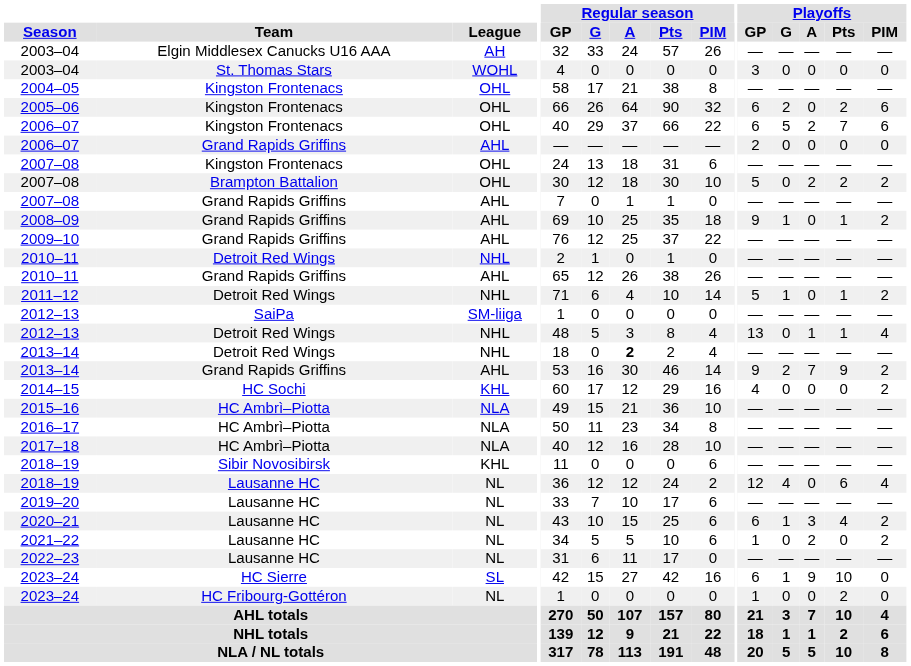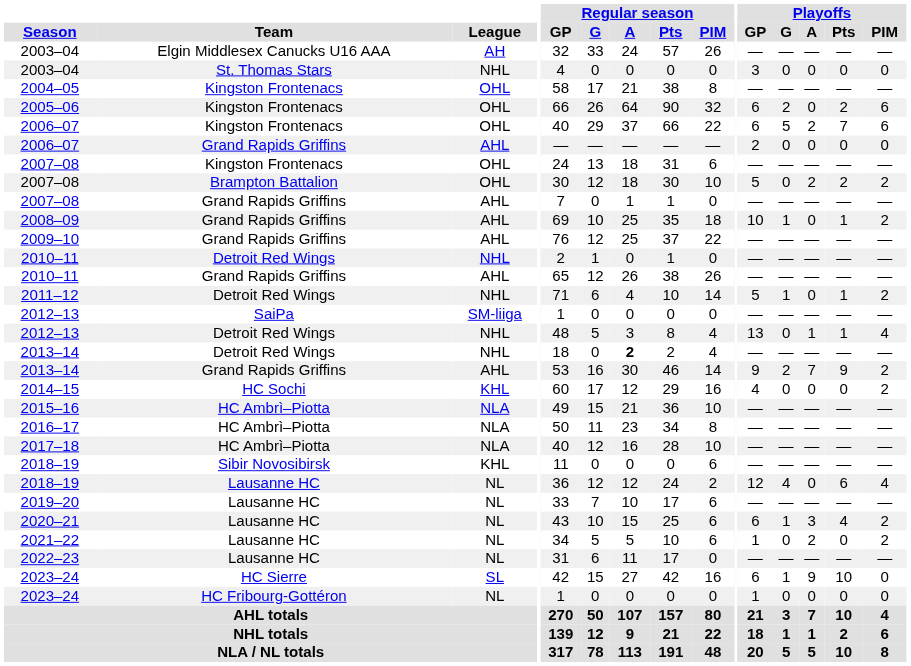 <table border="0" cellpadding="1" cellspacing="0" style="text-align:center; width:60em">
 <tr bgcolor="#e0e0e0">
 <th colspan="3" bgcolor="#ffffff"></th>
 <th rowspan="99" bgcolor="#ffffff"></th>
 <th colspan="5"><a href='#'>Regular season</a></th>
 <th rowspan="99" bgcolor="#ffffff"></th>
 <th colspan="5"><a href='#'>Playoffs</a></th>
 </tr>
 <tr bgcolor="#e0e0e0">
 <th><a href='#'>Season</a></th>
 <th>Team</th>
 <th>League</th>
 <th>GP</th>
 <th><a href='#'>G</a></th>
 <th><a href='#'>A</a></th>
 <th><a href='#'>Pts</a></th>
 <th><a href='#'>PIM</a></th>
 <th>GP</th>
 <th>G</th>
 <th>A</th>
 <th>Pts</th>
 <th>PIM</th>
 </tr>
 <tr>
 <td>2003–04</td>
 <td>Elgin Middlesex Canucks U16 AAA</td>
 <td><a href='#'>AH</a></td>
 <td>32</td>
 <td>33</td>
 <td>24</td>
 <td>57</td>
 <td>26</td>
 <td>—</td>
 <td>—</td>
 <td>—</td>
 <td>—</td>
 <td>—</td>
 </tr>
 <tr bgcolor="#f0f0f0">
 <td>2003–04</td>
 <td><a href='#'>St. Thomas Stars</a></td>
-<td><a href='#'>WOHL</a></td>
+<td>NHL</td>
 <td>4</td>
 <td>0</td>
 <td>0</td>
 <td>0</td>
 <td>0</td>
 <td>3</td>
 <td>0</td>
 <td>0</td>
 <td>0</td>
 <td>0</td>
 </tr>
 <tr>
 <td><a href='#'>2004–05</a></td>
 <td><a href='#'>Kingston Frontenacs</a></td>
 <td><a href='#'>OHL</a></td>
 <td>58</td>
 <td>17</td>
 <td>21</td>
 <td>38</td>
 <td>8</td>
 <td>—</td>
 <td>—</td>
 <td>—</td>
 <td>—</td>
 <td>—</td>
 </tr>
 <tr bgcolor="#f0f0f0">
 <td><a href='#'>2005–06</a></td>
 <td>Kingston Frontenacs</td>
 <td>OHL</td>
 <td>66</td>
 <td>26</td>
 <td>64</td>
 <td>90</td>
 <td>32</td>
 <td>6</td>
 <td>2</td>
 <td>0</td>
 <td>2</td>
 <td>6</td>
 </tr>
 <tr>
 <td><a href='#'>2006–07</a></td>
 <td>Kingston Frontenacs</td>
 <td>OHL</td>
 <td>40</td>
 <td>29</td>
 <td>37</td>
 <td>66</td>
 <td>22</td>
 <td>6</td>
 <td>5</td>
 <td>2</td>
 <td>7</td>
 <td>6</td>
 </tr>
 <tr bgcolor="#f0f0f0">
 <td><a href='#'>2006–07</a></td>
 <td><a href='#'>Grand Rapids Griffins</a></td>
 <td><a href='#'>AHL</a></td>
 <td>—</td>
 <td>—</td>
 <td>—</td>
 <td>—</td>
 <td>—</td>
 <td>2</td>
 <td>0</td>
 <td>0</td>
 <td>0</td>
 <td>0</td>
 </tr>
 <tr>
 <td><a href='#'>2007–08</a></td>
 <td>Kingston Frontenacs</td>
 <td>OHL</td>
 <td>24</td>
 <td>13</td>
 <td>18</td>
 <td>31</td>
 <td>6</td>
 <td>—</td>
 <td>—</td>
 <td>—</td>
 <td>—</td>
 <td>—</td>
 </tr>
 <tr bgcolor="#f0f0f0">
 <td>2007–08</td>
 <td><a href='#'>Brampton Battalion</a></td>
 <td>OHL</td>
 <td>30</td>
 <td>12</td>
 <td>18</td>
 <td>30</td>
 <td>10</td>
 <td>5</td>
 <td>0</td>
 <td>2</td>
 <td>2</td>
 <td>2</td>
 </tr>
 <tr>
 <td><a href='#'>2007–08</a></td>
 <td>Grand Rapids Griffins</td>
 <td>AHL</td>
 <td>7</td>
 <td>0</td>
 <td>1</td>
 <td>1</td>
 <td>0</td>
 <td>—</td>
 <td>—</td>
 <td>—</td>
 <td>—</td>
 <td>—</td>
 </tr>
 <tr bgcolor="#f0f0f0">
 <td><a href='#'>2008–09</a></td>
 <td>Grand Rapids Griffins</td>
 <td>AHL</td>
 <td>69</td>
 <td>10</td>
 <td>25</td>
 <td>35</td>
 <td>18</td>
-<td>9</td>
+<td>10</td>
 <td>1</td>
 <td>0</td>
 <td>1</td>
 <td>2</td>
 </tr>
 <tr>
 <td><a href='#'>2009–10</a></td>
 <td>Grand Rapids Griffins</td>
 <td>AHL</td>
 <td>76</td>
 <td>12</td>
 <td>25</td>
 <td>37</td>
 <td>22</td>
 <td>—</td>
 <td>—</td>
 <td>—</td>
 <td>—</td>
 <td>—</td>
 </tr>
 <tr bgcolor="#f0f0f0">
 <td><a href='#'>2010–11</a></td>
 <td><a href='#'>Detroit Red Wings</a></td>
 <td><a href='#'>NHL</a></td>
 <td>2</td>
 <td>1</td>
 <td>0</td>
 <td>1</td>
 <td>0</td>
 <td>—</td>
 <td>—</td>
 <td>—</td>
 <td>—</td>
 <td>—</td>
 </tr>
 <tr>
 <td><a href='#'>2010–11</a></td>
 <td>Grand Rapids Griffins</td>
 <td>AHL</td>
 <td>65</td>
 <td>12</td>
 <td>26</td>
 <td>38</td>
 <td>26</td>
 <td>—</td>
 <td>—</td>
 <td>—</td>
 <td>—</td>
 <td>—</td>
 </tr>
 <tr bgcolor="#f0f0f0">
 <td><a href='#'>2011–12</a></td>
 <td>Detroit Red Wings</td>
 <td>NHL</td>
 <td>71</td>
 <td>6</td>
 <td>4</td>
 <td>10</td>
 <td>14</td>
 <td>5</td>
 <td>1</td>
 <td>0</td>
 <td>1</td>
 <td>2</td>
 </tr>
 <tr>
 <td><a href='#'>2012–13</a></td>
 <td><a href='#'>SaiPa</a></td>
 <td><a href='#'>SM-liiga</a></td>
 <td>1</td>
 <td>0</td>
 <td>0</td>
 <td>0</td>
 <td>0</td>
 <td>—</td>
 <td>—</td>
 <td>—</td>
 <td>—</td>
 <td>—</td>
 </tr>
 <tr bgcolor="#f0f0f0">
 <td><a href='#'>2012–13</a></td>
 <td>Detroit Red Wings</td>
 <td>NHL</td>
 <td>48</td>
 <td>5</td>
 <td>3</td>
 <td>8</td>
 <td>4</td>
 <td>13</td>
 <td>0</td>
 <td>1</td>
 <td>1</td>
 <td>4</td>
 </tr>
 <tr>
 <td><a href='#'>2013–14</a></td>
 <td>Detroit Red Wings</td>
 <td>NHL</td>
 <td>18</td>
 <td>0</td>
 <td><strong>2</strong></td>
 <td>2</td>
 <td>4</td>
 <td>—</td>
 <td>—</td>
 <td>—</td>
 <td>—</td>
 <td>—</td>
 </tr>
 <tr bgcolor="#f0f0f0">
 <td><a href='#'>2013–14</a></td>
 <td>Grand Rapids Griffins</td>
 <td>AHL</td>
 <td>53</td>
 <td>16</td>
 <td>30</td>
 <td>46</td>
 <td>14</td>
 <td>9</td>
 <td>2</td>
 <td>7</td>
 <td>9</td>
 <td>2</td>
 </tr>
 <tr>
 <td><a href='#'>2014–15</a></td>
 <td><a href='#'>HC Sochi</a></td>
 <td><a href='#'>KHL</a></td>
 <td>60</td>
 <td>17</td>
 <td>12</td>
 <td>29</td>
 <td>16</td>
 <td>4</td>
 <td>0</td>
 <td>0</td>
 <td>0</td>
 <td>2</td>
 </tr>
 <tr bgcolor="#f0f0f0">
 <td><a href='#'>2015–16</a></td>
 <td><a href='#'>HC Ambrì–Piotta</a></td>
 <td><a href='#'>NLA</a></td>
 <td>49</td>
 <td>15</td>
 <td>21</td>
 <td>36</td>
 <td>10</td>
 <td>—</td>
 <td>—</td>
 <td>—</td>
 <td>—</td>
 <td>—</td>
 </tr>
 <tr>
 <td><a href='#'>2016–17</a></td>
 <td>HC Ambrì–Piotta</td>
 <td>NLA</td>
 <td>50</td>
 <td>11</td>
 <td>23</td>
 <td>34</td>
 <td>8</td>
 <td>—</td>
 <td>—</td>
 <td>—</td>
 <td>—</td>
 <td>—</td>
 </tr>
 <tr bgcolor="#f0f0f0">
 <td><a href='#'>2017–18</a></td>
 <td>HC Ambrì–Piotta</td>
 <td>NLA</td>
 <td>40</td>
 <td>12</td>
 <td>16</td>
 <td>28</td>
 <td>10</td>
 <td>—</td>
 <td>—</td>
 <td>—</td>
 <td>—</td>
 <td>—</td>
 </tr>
 <tr>
 <td><a href='#'>2018–19</a></td>
 <td><a href='#'>Sibir Novosibirsk</a></td>
 <td>KHL</td>
 <td>11</td>
 <td>0</td>
 <td>0</td>
 <td>0</td>
 <td>6</td>
 <td>—</td>
 <td>—</td>
 <td>—</td>
 <td>—</td>
 <td>—</td>
 </tr>
 <tr bgcolor="#f0f0f0">
 <td><a href='#'>2018–19</a></td>
 <td><a href='#'>Lausanne HC</a></td>
 <td>NL</td>
 <td>36</td>
 <td>12</td>
 <td>12</td>
 <td>24</td>
 <td>2</td>
 <td>12</td>
 <td>4</td>
 <td>0</td>
 <td>6</td>
 <td>4</td>
 </tr>
 <tr>
 <td><a href='#'>2019–20</a></td>
 <td>Lausanne HC</td>
 <td>NL</td>
 <td>33</td>
 <td>7</td>
 <td>10</td>
 <td>17</td>
 <td>6</td>
 <td>—</td>
 <td>—</td>
 <td>—</td>
 <td>—</td>
 <td>—</td>
 </tr>
 <tr bgcolor="#f0f0f0">
 <td><a href='#'>2020–21</a></td>
 <td>Lausanne HC</td>
 <td>NL</td>
 <td>43</td>
 <td>10</td>
 <td>15</td>
 <td>25</td>
 <td>6</td>
 <td>6</td>
 <td>1</td>
 <td>3</td>
 <td>4</td>
 <td>2</td>
 </tr>
 <tr>
 <td><a href='#'>2021–22</a></td>
 <td>Lausanne HC</td>
 <td>NL</td>
 <td>34</td>
 <td>5</td>
 <td>5</td>
 <td>10</td>
 <td>6</td>
 <td>1</td>
 <td>0</td>
 <td>2</td>
 <td>0</td>
 <td>2</td>
 </tr>
 <tr bgcolor="#f0f0f0">
 <td><a href='#'>2022–23</a></td>
 <td>Lausanne HC</td>
 <td>NL</td>
 <td>31</td>
 <td>6</td>
 <td>11</td>
 <td>17</td>
 <td>0</td>
 <td>—</td>
 <td>—</td>
 <td>—</td>
 <td>—</td>
 <td>—</td>
 </tr>
 <tr>
 <td><a href='#'>2023–24</a></td>
 <td><a href='#'>HC Sierre</a></td>
 <td><a href='#'>SL</a></td>
 <td>42</td>
 <td>15</td>
 <td>27</td>
 <td>42</td>
 <td>16</td>
 <td>6</td>
 <td>1</td>
 <td>9</td>
 <td>10</td>
 <td>0</td>
 </tr>
 <tr bgcolor="#f0f0f0">
 <td><a href='#'>2023–24</a></td>
 <td><a href='#'>HC Fribourg-Gottéron</a></td>
 <td>NL</td>
 <td>1</td>
 <td>0</td>
 <td>0</td>
 <td>0</td>
 <td>0</td>
 <td>1</td>
 <td>0</td>
 <td>0</td>
-<td>2</td>
+<td>0</td>
 <td>0</td>
 </tr>
 <tr bgcolor="#e0e0e0">
 <th colspan="3">AHL totals</th>
 <th>270</th>
 <th>50</th>
 <th>107</th>
 <th>157</th>
 <th>80</th>
 <th>21</th>
 <th>3</th>
 <th>7</th>
 <th>10</th>
 <th>4</th>
 </tr>
 <tr bgcolor="#e0e0e0">
 <th colspan="3">NHL totals</th>
 <th>139</th>
 <th>12</th>
 <th>9</th>
 <th>21</th>
 <th>22</th>
 <th>18</th>
 <th>1</th>
 <th>1</th>
 <th>2</th>
 <th>6</th>
 </tr>
 <tr bgcolor="#e0e0e0">
 <th colspan="3">NLA / NL totals</th>
 <th>317</th>
 <th>78</th>
 <th>113</th>
 <th>191</th>
 <th>48</th>
 <th>20</th>
 <th>5</th>
 <th>5</th>
 <th>10</th>
 <th>8</th>
 </tr>
 </table>
